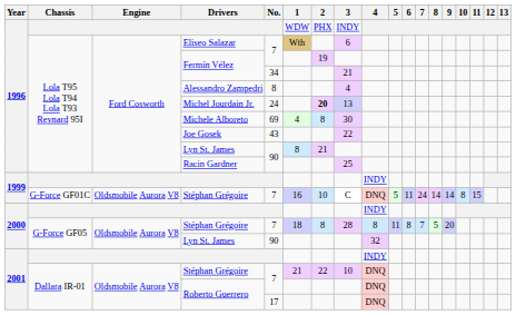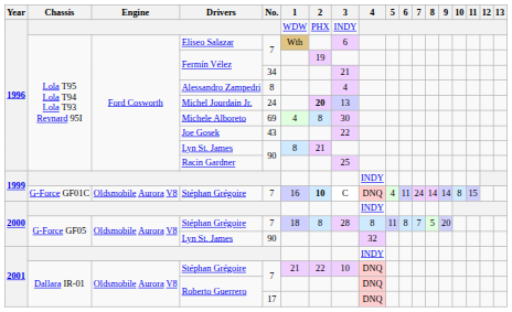 <table class="wikitable" style="text-align:center; font-size:85%">
 <tr>
 <th>Year</th>
 <th>Chassis</th>
 <th>Engine</th>
 <th>Drivers</th>
 <th>No.</th>
 <th>1</th>
 <th>2</th>
 <th>3</th>
 <th>4</th>
 <th>5</th>
 <th>6</th>
 <th>7</th>
 <th>8</th>
 <th>9</th>
 <th>10</th>
 <th>11</th>
 <th>12</th>
 <th>13</th>
 </tr>
 <tr>
 <th rowspan=10><a href='#'>1996</a></th>
 <th colspan=4></th>
 <td><a href='#'>WDW</a></td>
 <td><a href='#'>PHX</a></td>
 <td><a href='#'>INDY</a></td>
 <th colspan=10></th>
 </tr>
 <tr>
 <td rowspan=9><a href='#'>Lola</a> T95<br><a href='#'>Lola</a> T94<br><a href='#'>Lola</a> T93<br><a href='#'>Reynard</a> 95I</td>
 <td rowspan=9><a href='#'>Ford Cosworth</a></td>
 <td align=left> <a href='#'>Eliseo Salazar</a></td>
 <td rowspan=2>7</td>
 <td style="background:#DFC484;" align=center>Wth</td>
 <td></td>
 <td style="background:#EFCFFF;" align=center>6</td>
 <td></td>
 <td></td>
 <td></td>
 <td></td>
 <td></td>
 <td></td>
 <td></td>
 <td></td>
 <td></td>
 <td></td>
 </tr>
 <tr>
 <td align=left rowspan=2> <a href='#'>Fermín Vélez</a></td>
 <td></td>
 <td style="background:#EFCFFF;" align=center>19</td>
 <td></td>
 <td></td>
 <td></td>
 <td></td>
 <td></td>
 <td></td>
 <td></td>
 <td></td>
 <td></td>
 <td></td>
 <td></td>
 </tr>
 <tr>
 <td>34</td>
 <td></td>
 <td></td>
 <td style="background:#EFCFFF;" align=center>21</td>
 <td></td>
 <td></td>
 <td></td>
 <td></td>
 <td></td>
 <td></td>
 <td></td>
 <td></td>
 <td></td>
 <td></td>
 </tr>
 <tr>
 <td align=left nowrap> <a href='#'>Alessandro Zampedri</a></td>
 <td>8</td>
 <td></td>
 <td></td>
 <td style="background:#EFCFFF;" align=center>4</td>
 <td></td>
 <td></td>
 <td></td>
 <td></td>
 <td></td>
 <td></td>
 <td></td>
 <td></td>
 <td></td>
 <td></td>
 </tr>
 <tr>
 <td align=left nowrap> <a href='#'>Michel Jourdain Jr.</a></td>
 <td>24</td>
 <td></td>
 <td style="background:#EFCFFF;" align=center><strong>20</strong></td>
 <td style="background:#CFCFFF;" align=center>13</td>
 <td></td>
 <td></td>
 <td></td>
 <td></td>
 <td></td>
 <td></td>
 <td></td>
 <td></td>
 <td></td>
 <td></td>
 </tr>
 <tr>
 <td align=left nowrap> <a href='#'>Michele Alboreto</a></td>
 <td>69</td>
 <td style="background:#DFFFDF;" align=center>4</td>
 <td style="background:#CFEAFF;" align=center>8</td>
 <td style="background:#EFCFFF;" align=center>30</td>
 <td></td>
 <td></td>
 <td></td>
 <td></td>
 <td></td>
 <td></td>
 <td></td>
 <td></td>
 <td></td>
 <td></td>
 </tr>
 <tr>
 <td align=left nowrap> <a href='#'>Joe Gosek</a></td>
 <td>43</td>
 <td></td>
 <td></td>
 <td style="background:#EFCFFF;" align=center>22</td>
 <td></td>
 <td></td>
 <td></td>
 <td></td>
 <td></td>
 <td></td>
 <td></td>
 <td></td>
 <td></td>
 <td></td>
 </tr>
 <tr>
 <td align=left nowrap> <a href='#'>Lyn St. James</a></td>
 <td rowspan=2>90</td>
 <td style="background:#CFEAFF;" align=center>8</td>
 <td style="background:#EFCFFF;" align=center>21</td>
 <td></td>
 <td></td>
 <td></td>
 <td></td>
 <td></td>
 <td></td>
 <td></td>
 <td></td>
 <td></td>
 <td></td>
 <td></td>
 </tr>
 <tr>
 <td align=left nowrap> <a href='#'>Racin Gardner</a></td>
 <td></td>
 <td></td>
 <td style="background:#EFCFFF;" align=center>25</td>
 <td></td>
 <td></td>
 <td></td>
 <td></td>
 <td></td>
 <td></td>
 <td></td>
 <td></td>
 <td></td>
 <td></td>
 </tr>
 <tr>
 <th rowspan=2><a href='#'>1999</a></th>
 <th colspan=4></th>
 <td></td>
 <td></td>
 <td></td>
 <td><a href='#'>INDY</a></td>
 <td></td>
 <td></td>
 <td></td>
 <td></td>
 <td></td>
 <td></td>
 <td></td>
 <th colspan=5></th>
 </tr>
 <tr>
 <td><a href='#'>G-Force</a> GF01C</td>
 <td><a href='#'>Oldsmobile</a> <a href='#'>Aurora</a> <a href='#'>V8</a></td>
 <td align=left> <a href='#'>Stéphan Grégoire</a></td>
 <td>7</td>
 <td style="background:#CFCFFF;" align=center>16</td>
-<td style="background:#CFEAFF;" align=center>10</td>
+<td style="background:#CFEAFF;" align=center><strong>10</strong></td>
 <td style="background:#FFFFFF;" align=center>C</td>
 <td style="background:#FFCFCF;" align=center>DNQ</td>
-<td style="background:#DFFFDF;" align=center>5</td>
+<td style="background:#DFFFDF;" align=center>4</td>
 <td style="background:#CFCFFF;" align=center>11</td>
 <td style="background:#EFCFFF;" align=center>24</td>
 <td style="background:#EFCFFF;" align=center>14</td>
 <td style="background:#CFCFFF;" align=center>14</td>
 <td style="background:#CFEAFF;" align=center>8</td>
 <td style="background:#CFCFFF;" align=center>15</td>
 <td></td>
 <td></td>
 </tr>
 <tr>
 <th rowspan=3><a href='#'>2000</a></th>
 <th colspan=4></th>
 <td></td>
 <td></td>
 <td></td>
 <td><a href='#'>INDY</a></td>
 <td></td>
 <td></td>
 <td></td>
 <td></td>
 <td></td>
 <th colspan=7></th>
 </tr>
 <tr>
 <td rowspan=2><a href='#'>G-Force</a> GF05</td>
 <td rowspan=2><a href='#'>Oldsmobile</a> <a href='#'>Aurora</a> <a href='#'>V8</a></td>
 <td align=left> <a href='#'>Stéphan Grégoire</a></td>
 <td>7</td>
 <td style="background:#CFCFFF;" align=center>18</td>
 <td style="background:#CFEAFF;" align=center>8</td>
 <td style="background:#EFCFFF;" align=center>28</td>
 <td style="background:#CFEAFF;" align=center>8</td>
 <td style="background:#CFCFFF;" align=center>11</td>
 <td style="background:#CFEAFF;" align=center>8</td>
 <td style="background:#CFEAFF;" align=center>7</td>
 <td style="background:#DFFFDF;" align=center>5</td>
 <td style="background:#CFCFFF;" align=center>20</td>
 <td></td>
 <td></td>
 <td></td>
 <td></td>
 </tr>
 <tr>
 <td align=left> <a href='#'>Lyn St. James</a></td>
 <td>90</td>
 <td></td>
 <td></td>
 <td></td>
 <td style="background:#EFCFFF;" align=center>32</td>
 <td></td>
 <td></td>
 <td></td>
 <td></td>
 <td></td>
 <td></td>
 <td></td>
 <td></td>
 <td></td>
 </tr>
 <tr>
 <th rowspan=4><a href='#'>2001</a></th>
 <th colspan=4></th>
 <td></td>
 <td></td>
 <td></td>
 <td><a href='#'>INDY</a></td>
 <td></td>
 <td></td>
 <td></td>
 <td></td>
 <td></td>
 <td></td>
 <td></td>
 <td></td>
 <td></td>
 </tr>
 <tr>
 <td rowspan=3><a href='#'>Dallara</a> IR-01</td>
 <td rowspan=3><a href='#'>Oldsmobile</a> <a href='#'>Aurora</a> <a href='#'>V8</a></td>
 <td align=left> <a href='#'>Stéphan Grégoire</a></td>
 <td rowspan=2>7</td>
 <td style="background:#EFCFFF;" align=center>21</td>
 <td style="background:#EFCFFF;" align=center>22</td>
 <td style="background:#EFCFFF;" align=center>10</td>
 <td style="background:#FFCFCF;" align=center>DNQ</td>
 <td></td>
 <td></td>
 <td></td>
 <td></td>
 <td></td>
 <td></td>
 <td></td>
 <td></td>
 <td></td>
 </tr>
 <tr>
 <td align=left rowspan=2> <a href='#'>Roberto Guerrero</a></td>
 <td></td>
 <td></td>
 <td></td>
 <td style="background:#FFCFCF;" align=center>DNQ</td>
 <td></td>
 <td></td>
 <td></td>
 <td></td>
 <td></td>
 <td></td>
 <td></td>
 <td></td>
 <td></td>
 </tr>
 <tr>
 <td>17</td>
 <td></td>
 <td></td>
 <td></td>
 <td style="background:#FFCFCF;" align=center>DNQ</td>
 <td></td>
 <td></td>
 <td></td>
 <td></td>
 <td></td>
 <td></td>
 <td></td>
 <td></td>
 <td></td>
 </tr>
 </table>
